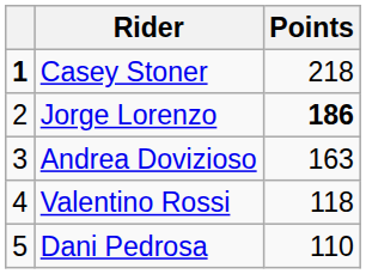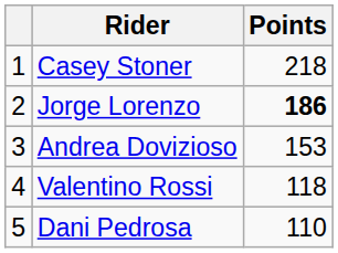 <table class="wikitable" style="font-size: 95%;">
 <tr>
 <th></th>
 <th>Rider</th>
 <th>Points</th>
 </tr>
 <tr>
-<td align=center><strong>1</strong></td>
+<td align=center>1</td>
 <td> <a href='#'>Casey Stoner</a></td>
 <td align=right>218</td>
 </tr>
 <tr>
 <td align=center>2</td>
 <td> <a href='#'>Jorge Lorenzo</a></td>
 <td align=right><strong>186</strong></td>
 </tr>
 <tr>
 <td align=center>3</td>
 <td> <a href='#'>Andrea Dovizioso</a></td>
-<td align=right>163</td>
+<td align=right>153</td>
 </tr>
 <tr>
 <td align=center>4</td>
 <td> <a href='#'>Valentino Rossi</a></td>
 <td align=right>118</td>
 </tr>
 <tr>
 <td align=center>5</td>
 <td> <a href='#'>Dani Pedrosa</a></td>
 <td align=right>110</td>
 </tr>
 </table>
